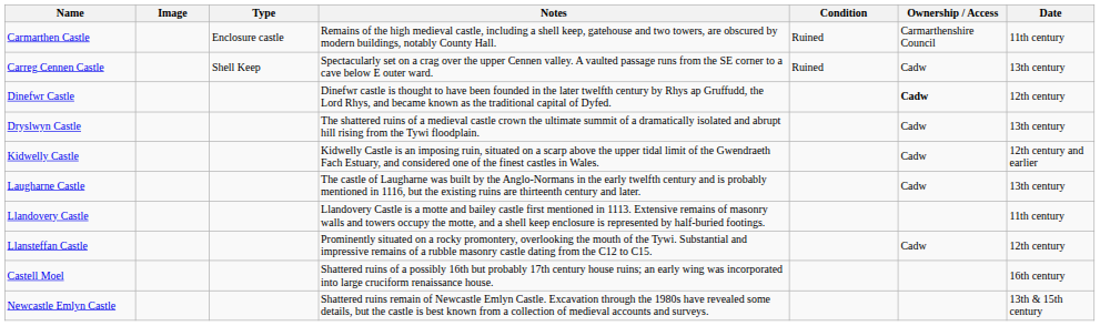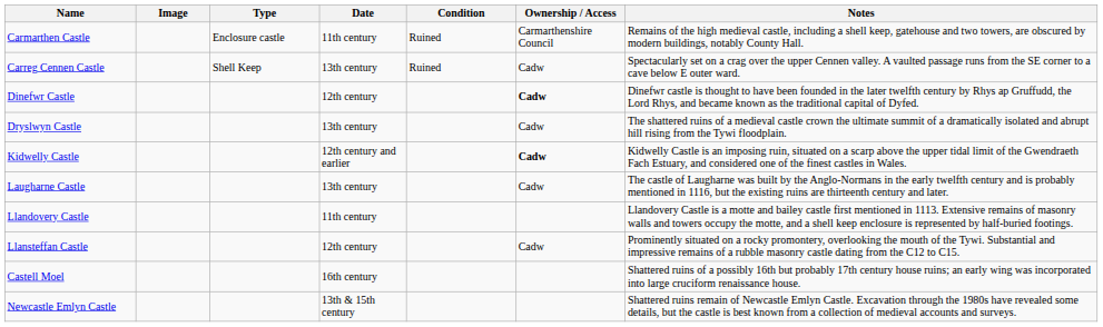 <table class="wikitable sortable" width="100%">
 <tr>
 <th width="12%">Name</th>
 <th class="unsortable" width="100">Image</th>
 <th width="10%">Type</th>
-<th class="unsortable">Notes</th>
+<th width="8%">Date</th>
 <th width="10%">Condition</th>
 <th width="10%">Ownership / Access</th>
-<th width="8%">Date</th>
+<th class="unsortable">Notes</th>
 </tr>
 <tr>
 <td><a href='#'>Carmarthen Castle</a></td>
 <td></td>
 <td>Enclosure castle</td>
-<td>Remains of the high medieval castle, including a shell keep, gatehouse and two towers, are obscured by modern buildings, notably County Hall.</td>
+<td>11th century</td>
 <td>Ruined</td>
 <td>Carmarthenshire Council</td>
-<td>11th century</td>
+<td>Remains of the high medieval castle, including a shell keep, gatehouse and two towers, are obscured by modern buildings, notably County Hall.</td>
 </tr>
 <tr>
 <td><a href='#'>Carreg Cennen Castle</a></td>
 <td></td>
 <td>Shell Keep</td>
-<td>Spectacularly set on a crag over the upper Cennen valley. A vaulted passage runs from the SE corner to a cave below E outer ward.</td>
+<td>13th century</td>
 <td>Ruined</td>
 <td>Cadw</td>
-<td>13th century</td>
+<td>Spectacularly set on a crag over the upper Cennen valley. A vaulted passage runs from the SE corner to a cave below E outer ward.</td>
 </tr>
 <tr>
 <td><a href='#'>Dinefwr Castle</a></td>
 <td></td>
 <td></td>
-<td>Dinefwr castle is thought to have been founded in the later twelfth century by Rhys ap Gruffudd, the Lord Rhys, and became known as the traditional capital of Dyfed.</td>
+<td>12th century</td>
 <td></td>
 <td><strong>Cadw</strong></td>
-<td>12th century</td>
+<td>Dinefwr castle is thought to have been founded in the later twelfth century by Rhys ap Gruffudd, the Lord Rhys, and became known as the traditional capital of Dyfed.</td>
 </tr>
 <tr>
 <td><a href='#'>Dryslwyn Castle</a></td>
 <td></td>
 <td></td>
-<td>The shattered ruins of a medieval castle crown the ultimate summit of a dramatically isolated and abrupt hill rising from the Tywi floodplain.</td>
+<td>13th century</td>
 <td></td>
 <td>Cadw</td>
-<td>13th century</td>
+<td>The shattered ruins of a medieval castle crown the ultimate summit of a dramatically isolated and abrupt hill rising from the Tywi floodplain.</td>
 </tr>
 <tr>
 <td><a href='#'>Kidwelly Castle</a></td>
 <td></td>
 <td></td>
+<td>12th century and earlier</td>
+<td></td>
+<td><strong>Cadw</strong></td>
 <td>Kidwelly Castle is an imposing ruin, situated on a scarp above the upper tidal limit of the Gwendraeth Fach Estuary, and considered one of the finest castles in Wales.</td>
-<td></td>
-<td>Cadw</td>
-<td>12th century and earlier</td>
 </tr>
 <tr>
 <td><a href='#'>Laugharne Castle</a></td>
 <td></td>
 <td></td>
-<td>The castle of Laugharne was built by the Anglo-Normans in the early twelfth century and is probably mentioned in 1116, but the existing ruins are thirteenth century and later.</td>
+<td>13th century</td>
 <td></td>
 <td>Cadw</td>
-<td>13th century</td>
+<td>The castle of Laugharne was built by the Anglo-Normans in the early twelfth century and is probably mentioned in 1116, but the existing ruins are thirteenth century and later.</td>
 </tr>
 <tr>
 <td><a href='#'>Llandovery Castle</a></td>
 <td></td>
 <td></td>
-<td>Llandovery Castle is a motte and bailey castle first mentioned in 1113. Extensive remains of masonry walls and towers occupy the motte, and a shell keep enclosure is represented by half-buried footings.</td>
+<td>11th century</td>
 <td></td>
 <td></td>
-<td>11th century</td>
+<td>Llandovery Castle is a motte and bailey castle first mentioned in 1113. Extensive remains of masonry walls and towers occupy the motte, and a shell keep enclosure is represented by half-buried footings.</td>
 </tr>
 <tr>
 <td><a href='#'>Llansteffan Castle</a></td>
 <td></td>
 <td></td>
-<td>Prominently situated on a rocky promontery, overlooking the mouth of the Tywi. Substantial and impressive remains of a rubble masonry castle dating from the C12 to C15.</td>
+<td>12th century</td>
 <td></td>
 <td>Cadw</td>
-<td>12th century</td>
+<td>Prominently situated on a rocky promontery, overlooking the mouth of the Tywi. Substantial and impressive remains of a rubble masonry castle dating from the C12 to C15.</td>
 </tr>
 <tr>
 <td><a href='#'>Castell Moel</a></td>
 <td></td>
 <td></td>
-<td>Shattered ruins of a possibly 16th but probably 17th century house ruins; an early wing was incorporated into large cruciform renaissance house.</td>
+<td>16th century</td>
 <td></td>
 <td></td>
-<td>16th century</td>
+<td>Shattered ruins of a possibly 16th but probably 17th century house ruins; an early wing was incorporated into large cruciform renaissance house.</td>
 </tr>
 <tr>
 <td><a href='#'>Newcastle Emlyn Castle</a></td>
 <td></td>
 <td></td>
-<td>Shattered ruins remain of Newcastle Emlyn Castle. Excavation through the 1980s have revealed some details, but the castle is best known from a collection of medieval accounts and surveys.</td>
+<td>13th & 15th century</td>
 <td></td>
 <td></td>
-<td>13th & 15th century</td>
+<td>Shattered ruins remain of Newcastle Emlyn Castle. Excavation through the 1980s have revealed some details, but the castle is best known from a collection of medieval accounts and surveys.</td>
 </tr>
 </table>
